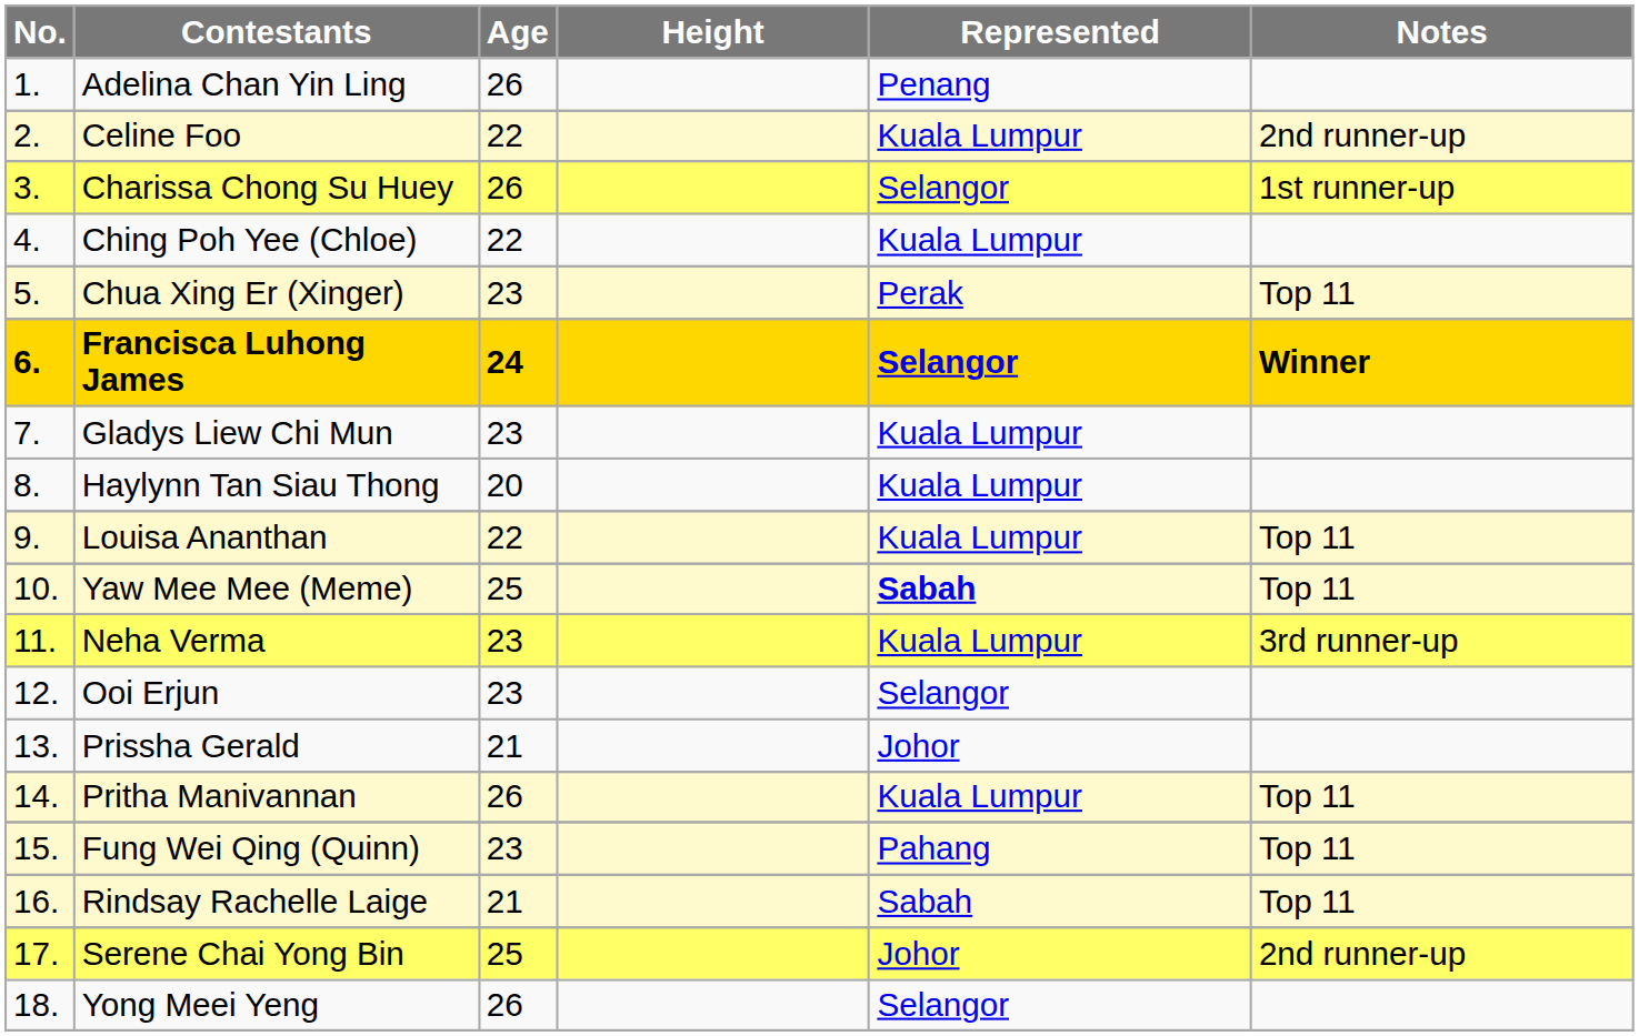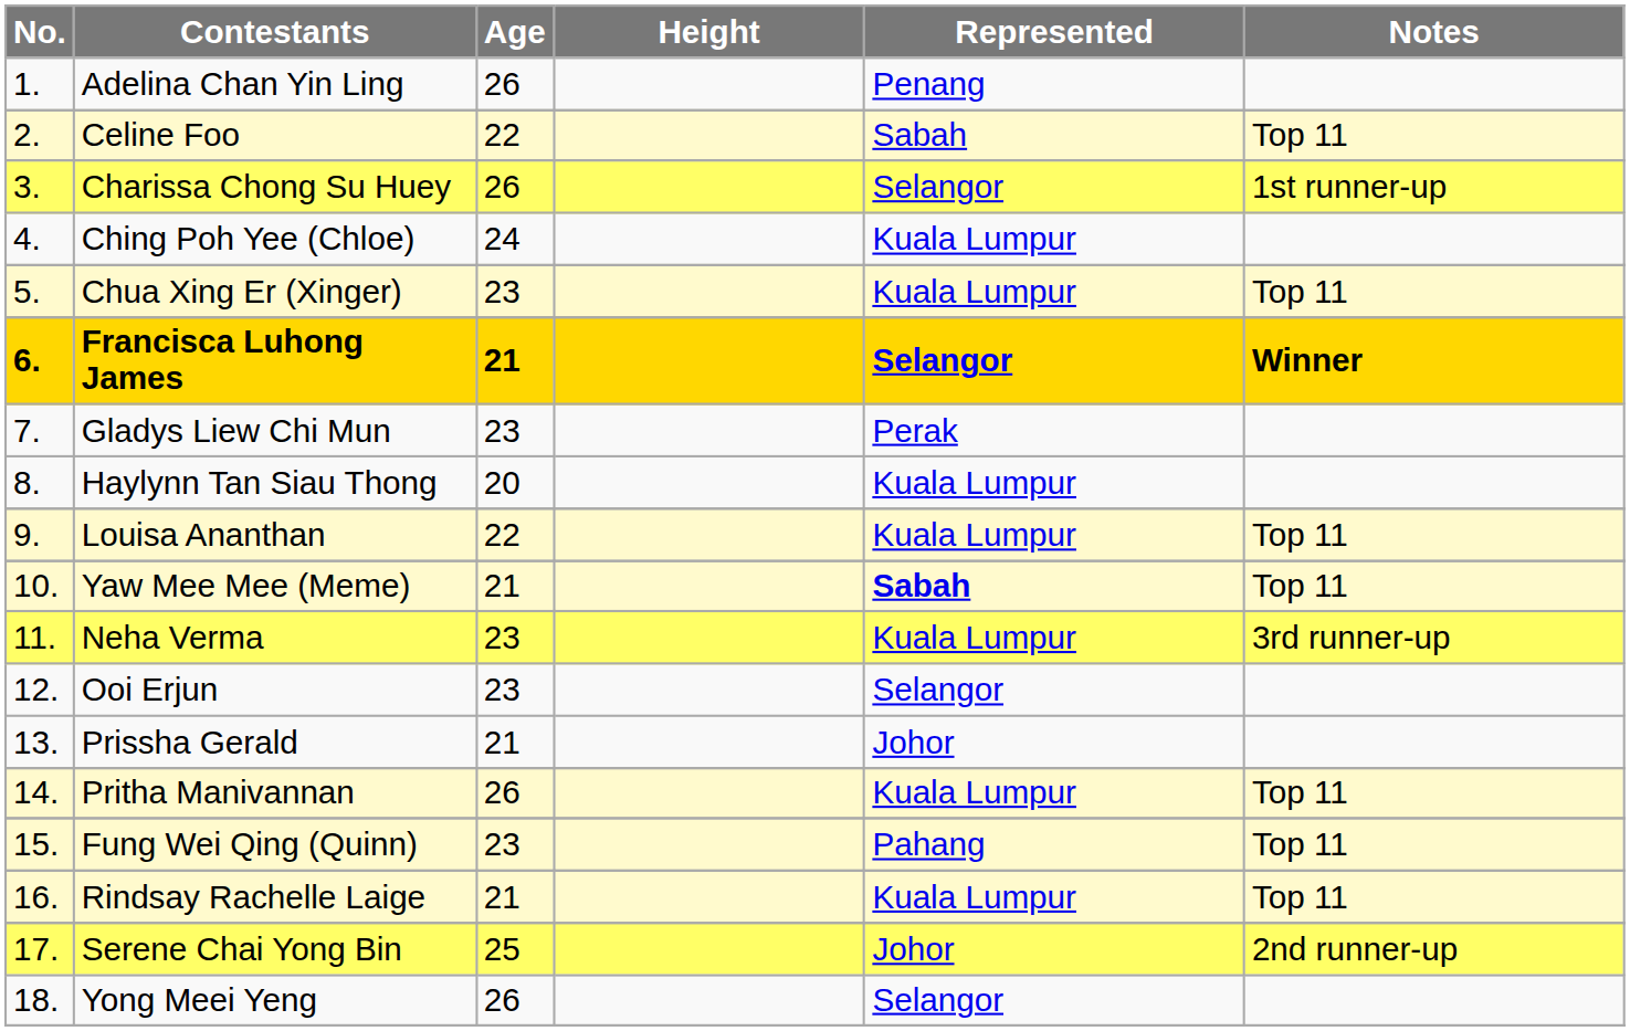 <table class="wikitable sortable" style="font-size:90%;">
 <tr>
 <th style="width:7px;background-color:#787878;color:#FFFFFF;">No.</th>
 <th style="width:170px;background-color:#787878;color:#FFFFFF;">Contestants</th>
 <th style="width:7px;background-color:#787878;color:#FFFFFF;">Age</th>
 <th style="width:130px;background-color:#787878;color:#FFFFFF;">Height</th>
 <th style="width:160px;background-color:#787878;color:#FFFFFF;">Represented</th>
 <th style="width:160px;background-color:#787878;color:#FFFFFF;">Notes</th>
 </tr>
 <tr>
 <td>1.</td>
 <td>Adelina Chan Yin Ling</td>
 <td>26</td>
 <td></td>
 <td><a href='#'>Penang</a></td>
 <td></td>
 </tr>
 <tr>
 </tr>
 <tr style="background:#fffacd;">
 <td>2.</td>
 <td>Celine Foo</td>
 <td>22</td>
 <td></td>
-<td><a href='#'>Kuala Lumpur</a></td>
-<td>2nd runner-up</td>
+<td><a href='#'>Sabah</a></td>
+<td>Top 11</td>
 </tr>
 <tr>
 </tr>
 <tr style="background-color:#FFFF66">
 <td>3.</td>
 <td>Charissa Chong Su Huey</td>
 <td>26</td>
 <td></td>
 <td><a href='#'>Selangor</a></td>
 <td>1st runner-up</td>
 </tr>
 <tr>
 <td>4.</td>
 <td>Ching Poh Yee (Chloe)</td>
-<td>22</td>
+<td>24</td>
 <td></td>
 <td><a href='#'>Kuala Lumpur</a></td>
 <td></td>
 </tr>
 <tr>
 </tr>
 <tr style="background:#fffacd;">
 <td>5.</td>
 <td>Chua Xing Er (Xinger)</td>
 <td>23</td>
 <td></td>
-<td><a href='#'>Perak</a></td>
+<td><a href='#'>Kuala Lumpur</a></td>
 <td>Top 11</td>
 </tr>
 <tr>
 </tr>
 <tr style="background-color:gold; font-weight: bold">
 <td>6.</td>
 <td>Francisca Luhong James</td>
-<td>24</td>
+<td>21</td>
 <td></td>
 <td><a href='#'>Selangor</a></td>
 <td>Winner</td>
 </tr>
 <tr>
 <td>7.</td>
 <td>Gladys Liew Chi Mun</td>
 <td>23</td>
 <td></td>
-<td><a href='#'>Kuala Lumpur</a></td>
+<td><a href='#'>Perak</a></td>
 <td></td>
 </tr>
 <tr>
 <td>8.</td>
 <td>Haylynn Tan Siau Thong</td>
 <td>20</td>
 <td></td>
 <td><a href='#'>Kuala Lumpur</a></td>
 <td></td>
 </tr>
 <tr>
 </tr>
 <tr style="background:#fffacd;">
 <td>9.</td>
 <td>Louisa Ananthan</td>
 <td>22</td>
 <td></td>
 <td><a href='#'>Kuala Lumpur</a></td>
 <td>Top 11</td>
 </tr>
 <tr>
 </tr>
 <tr style="background:#fffacd;">
 <td>10.</td>
 <td>Yaw Mee Mee (Meme)</td>
-<td>25</td>
+<td>21</td>
 <td></td>
 <td><strong><a href='#'>Sabah</a></strong></td>
 <td>Top 11</td>
 </tr>
 <tr>
 </tr>
 <tr style="background-color:#FFFF66">
 <td>11.</td>
 <td>Neha Verma</td>
 <td>23</td>
 <td></td>
 <td><a href='#'>Kuala Lumpur</a></td>
 <td>3rd runner-up</td>
 </tr>
 <tr>
 <td>12.</td>
 <td>Ooi Erjun</td>
 <td>23</td>
 <td></td>
 <td><a href='#'>Selangor</a></td>
 <td></td>
 </tr>
 <tr>
 <td>13.</td>
 <td>Prissha Gerald</td>
 <td>21</td>
 <td></td>
 <td><a href='#'>Johor</a></td>
 <td></td>
 </tr>
 <tr>
 </tr>
 <tr style="background:#fffacd;">
 <td>14.</td>
 <td>Pritha Manivannan</td>
 <td>26</td>
 <td></td>
 <td><a href='#'>Kuala Lumpur</a></td>
 <td>Top 11</td>
 </tr>
 <tr>
 </tr>
 <tr style="background:#fffacd;">
 <td>15.</td>
 <td>Fung Wei Qing (Quinn)</td>
 <td>23</td>
 <td></td>
 <td><a href='#'>Pahang</a></td>
 <td>Top 11</td>
 </tr>
 <tr>
 </tr>
 <tr style="background:#fffacd;">
 <td>16.</td>
 <td>Rindsay Rachelle Laige</td>
 <td>21</td>
 <td></td>
-<td><a href='#'>Sabah</a></td>
+<td><a href='#'>Kuala Lumpur</a></td>
 <td>Top 11</td>
 </tr>
 <tr>
 </tr>
 <tr style="background-color:#FFFF66">
 <td>17.</td>
 <td>Serene Chai Yong Bin</td>
 <td>25</td>
 <td></td>
 <td><a href='#'>Johor</a></td>
 <td>2nd runner-up</td>
 </tr>
 <tr>
 <td>18.</td>
 <td>Yong Meei Yeng</td>
 <td>26</td>
 <td></td>
 <td><a href='#'>Selangor</a></td>
 <td></td>
 </tr>
 <tr>
 </tr>
 </table>
